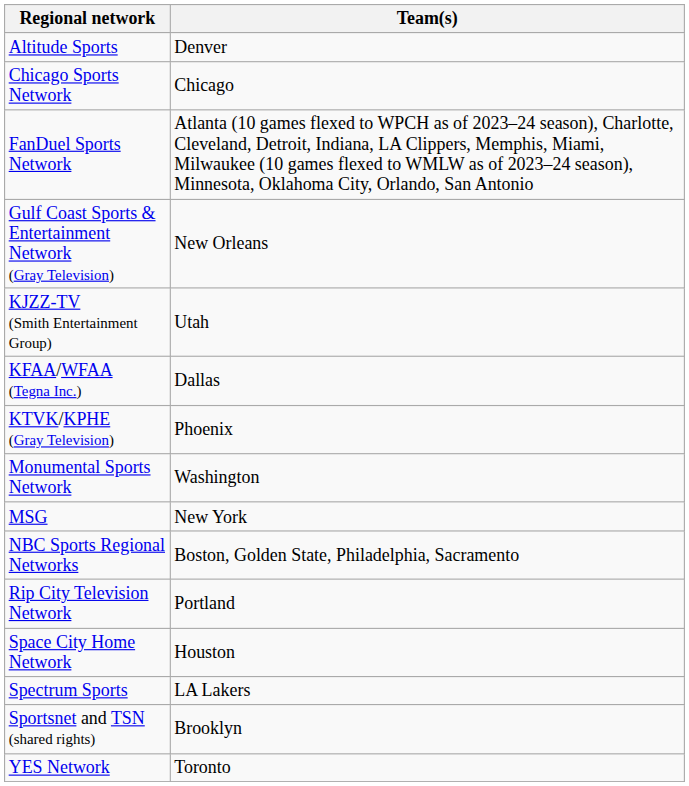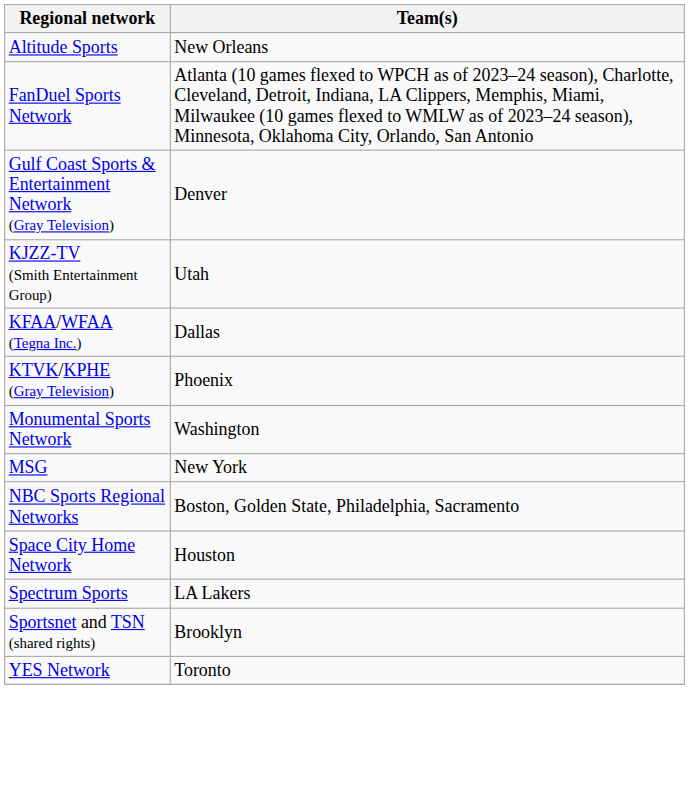 <table class="wikitable">
 <tr>
 <th>Regional network</th>
 <th>Team(s)</th>
 </tr>
 <tr>
 <td><a href='#'>Altitude Sports</a></td>
-<td>Denver</td>
-</tr>
-<tr>
-<td><a href='#'>Chicago Sports Network</a></td>
-<td>Chicago</td>
+<td>New Orleans</td>
 </tr>
 <tr>
 <td><a href='#'>FanDuel Sports Network</a></td>
 <td>Atlanta (10 games flexed to WPCH as of 2023–24 season), Charlotte, Cleveland, Detroit, Indiana, LA Clippers, Memphis, Miami, Milwaukee (10 games flexed to WMLW as of 2023–24 season), Minnesota, Oklahoma City, Orlando, San Antonio</td>
 </tr>
 <tr>
 <td><a href='#'>Gulf Coast Sports & Entertainment Network</a><br><small>(<a href='#'>Gray Television</a>)</small></td>
-<td>New Orleans</td>
+<td>Denver</td>
 </tr>
 <tr>
 <td><a href='#'>KJZZ-TV</a><br> <small>(Smith Entertainment Group)</small></td>
 <td>Utah</td>
 </tr>
 <tr>
 <td><a href='#'>KFAA</a>/<a href='#'>WFAA</a> <br><small>(<a href='#'>Tegna Inc.</a>)</small></td>
 <td>Dallas</td>
 </tr>
 <tr>
 <td><a href='#'>KTVK</a>/<a href='#'>KPHE</a> <br><small>(<a href='#'>Gray Television</a>)</small></td>
 <td>Phoenix</td>
 </tr>
 <tr>
 <td><a href='#'>Monumental Sports Network</a></td>
 <td>Washington</td>
 </tr>
 <tr>
 <td><a href='#'>MSG</a></td>
 <td>New York</td>
 </tr>
 <tr>
 <td><a href='#'>NBC Sports Regional Networks</a></td>
 <td>Boston, Golden State, Philadelphia, Sacramento</td>
 </tr>
 <tr>
-<td><a href='#'>Rip City Television Network</a></td>
-<td>Portland</td>
-</tr>
-<tr>
 <td><a href='#'>Space City Home Network</a></td>
 <td>Houston</td>
 </tr>
 <tr>
 <td><a href='#'>Spectrum Sports</a></td>
 <td>LA Lakers</td>
 </tr>
 <tr>
 <td><a href='#'>Sportsnet</a> and <a href='#'>TSN</a><br><small>(shared rights)</small></td>
 <td>Brooklyn</td>
 </tr>
 <tr>
 <td><a href='#'>YES Network</a></td>
 <td>Toronto</td>
 </tr>
 <tr>
 </tr>
 </table>
